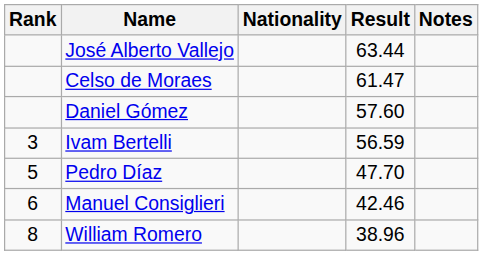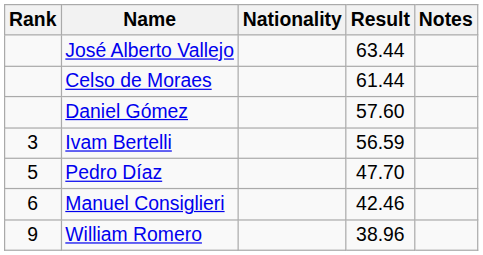 <table class="wikitable sortable" style="text-align:center">
 <tr>
 <th>Rank</th>
 <th>Name</th>
 <th>Nationality</th>
 <th>Result</th>
 <th>Notes</th>
 </tr>
 <tr>
 <td></td>
 <td align=left><a href='#'>José Alberto Vallejo</a></td>
 <td align=left></td>
 <td>63.44</td>
 <td></td>
 </tr>
 <tr>
 <td></td>
 <td align=left><a href='#'>Celso de Moraes</a></td>
 <td align=left></td>
-<td>61.47</td>
+<td>61.44</td>
 <td></td>
 </tr>
 <tr>
 <td></td>
 <td align=left><a href='#'>Daniel Gómez</a></td>
 <td align=left></td>
 <td>57.60</td>
 <td></td>
 </tr>
 <tr>
 <td>3</td>
 <td align=left><a href='#'>Ivam Bertelli</a></td>
 <td align=left></td>
 <td>56.59</td>
 <td></td>
 </tr>
 <tr>
 <td>5</td>
 <td align=left><a href='#'>Pedro Díaz</a></td>
 <td align=left></td>
 <td>47.70</td>
 <td></td>
 </tr>
 <tr>
 <td>6</td>
 <td align=left><a href='#'>Manuel Consiglieri</a></td>
 <td align=left></td>
 <td>42.46</td>
 <td></td>
 </tr>
 <tr>
-<td>8</td>
+<td>9</td>
 <td align=left><a href='#'>William Romero</a></td>
 <td align=left></td>
 <td>38.96</td>
 <td></td>
 </tr>
 </table>
